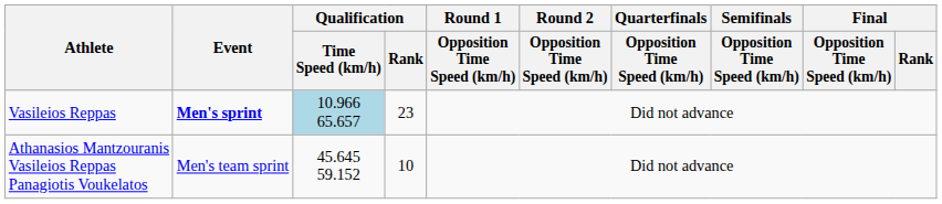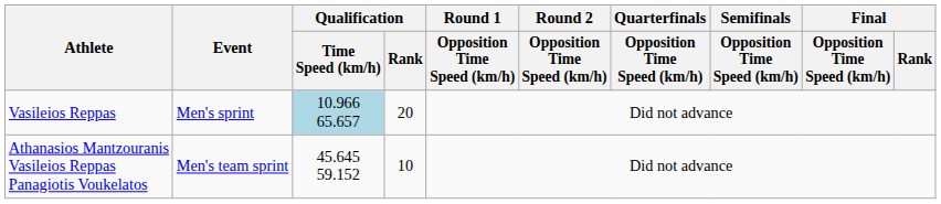 <table class=wikitable style="font-size:90%">
 <tr>
 <th rowspan="2">Athlete</th>
 <th rowspan="2">Event</th>
 <th colspan="2">Qualification</th>
 <th>Round 1</th>
 <th>Round 2</th>
 <th>Quarterfinals</th>
 <th>Semifinals</th>
 <th colspan="2">Final</th>
 </tr>
 <tr style="font-size:95%">
 <th>Time<br>Speed (km/h)</th>
 <th>Rank</th>
 <th>Opposition<br>Time<br>Speed (km/h)</th>
 <th>Opposition<br>Time<br>Speed (km/h)</th>
 <th>Opposition<br>Time<br>Speed (km/h)</th>
 <th>Opposition<br>Time<br>Speed (km/h)</th>
 <th>Opposition<br>Time<br>Speed (km/h)</th>
 <th>Rank</th>
 </tr>
 <tr align=center>
 <td align=left><a href='#'>Vasileios Reppas</a></td>
-<td align=left><strong><a href='#'>Men's sprint</a></strong></td>
+<td align=left><a href='#'>Men's sprint</a></td>
 <td style="background: lightblue;">10.966<br>65.657</td>
-<td>23</td>
+<td>20</td>
 <td colspan=6>Did not advance</td>
 </tr>
 <tr align=center>
 <td align=left><a href='#'>Athanasios Mantzouranis</a><br><a href='#'>Vasileios Reppas</a><br><a href='#'>Panagiotis Voukelatos</a></td>
 <td align=left><a href='#'>Men's team sprint</a></td>
 <td>45.645<br>59.152</td>
 <td>10</td>
 <td colspan=6>Did not advance</td>
 </tr>
 </table>
